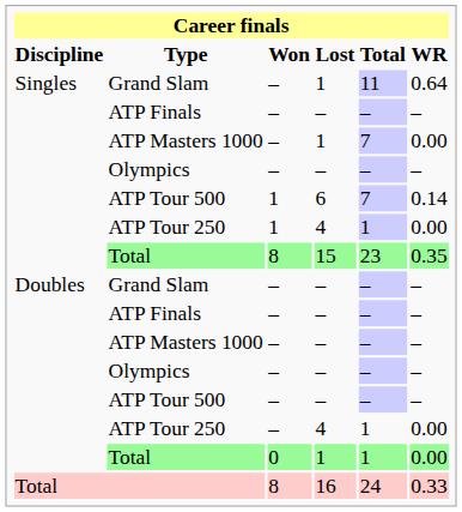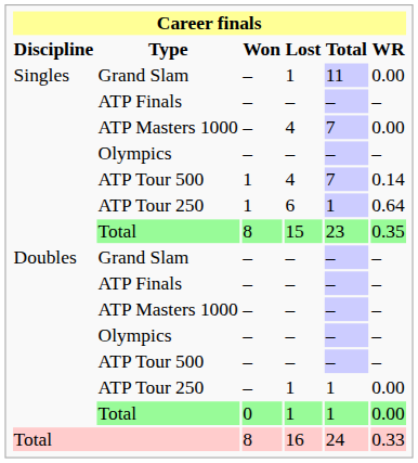 <table class="infobox vcard vevent nowrap">
 <tr style=background:#ffff96>
 <th colspan=6>Career finals</th>
 </tr>
 <tr>
 <th>Discipline</th>
 <th>Type</th>
 <th>Won</th>
 <th>Lost</th>
 <th>Total</th>
 <th>WR</th>
 </tr>
 <tr>
 <td rowspan=7>Singles</td>
 <td>Grand Slam</td>
 <td>–</td>
 <td>1</td>
 <td style=background:#ccccff>11</td>
-<td>0.64</td>
+<td>0.00</td>
 </tr>
 <tr>
 <td>ATP Finals</td>
 <td>–</td>
 <td>–</td>
 <td style=background:#ccccff>–</td>
 <td>–</td>
 </tr>
 <tr>
 <td>ATP Masters 1000</td>
 <td>–</td>
-<td>1</td>
+<td>4</td>
 <td style=background:#ccccff>7</td>
 <td>0.00</td>
 </tr>
 <tr>
 <td>Olympics</td>
 <td>–</td>
 <td>–</td>
 <td style=background:#ccccff>–</td>
 <td>–</td>
 </tr>
 <tr>
 <td>ATP Tour 500</td>
 <td>1</td>
-<td>6</td>
+<td>4</td>
 <td style=background:#ccccff>7</td>
 <td>0.14</td>
 </tr>
 <tr>
 <td>ATP Tour 250</td>
 <td>1</td>
-<td>4</td>
+<td>6</td>
 <td style=background:#ccccff>1</td>
-<td>0.00</td>
+<td>0.64</td>
 </tr>
 <tr style=background:#98fb98>
 <td>Total</td>
 <td>8</td>
 <td>15</td>
 <td>23</td>
 <td>0.35</td>
 </tr>
 <tr>
 <td rowspan=7>Doubles</td>
 <td>Grand Slam</td>
 <td>–</td>
 <td>–</td>
 <td style=background:#ccccff>–</td>
 <td>–</td>
 </tr>
 <tr>
 <td>ATP Finals</td>
 <td>–</td>
 <td>–</td>
 <td style=background:#ccccff>–</td>
 <td>–</td>
 </tr>
 <tr>
 <td>ATP Masters 1000</td>
 <td>–</td>
 <td>–</td>
 <td style=background:#ccccff>–</td>
 <td>–</td>
 </tr>
 <tr>
 <td>Olympics</td>
 <td>–</td>
 <td>–</td>
 <td style=background:#ccccff>–</td>
 <td>–</td>
 </tr>
 <tr>
 <td>ATP Tour 500</td>
 <td>–</td>
 <td>–</td>
 <td style=background:#ccccff>–</td>
 <td>–</td>
 </tr>
 <tr>
 <td>ATP Tour 250</td>
 <td>–</td>
-<td>4</td>
+<td>1</td>
 <td style=background:#ccccffF>1</td>
 <td>0.00</td>
 </tr>
 <tr style=background:#98fb98>
 <td>Total</td>
 <td>0</td>
 <td>1</td>
 <td>1</td>
 <td>0.00</td>
 </tr>
 <tr style=background:#ffcccc>
 <td colspan=2>Total</td>
 <td>8</td>
 <td>16</td>
 <td>24</td>
 <td>0.33</td>
 </tr>
 </table>
